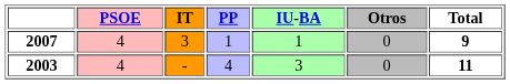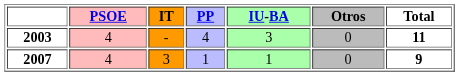 <table border="1" width="40%" align="center">
 <tr ---->
 <th></th>
 <th bgcolor="#ffbbbb"><a href='#'>PSOE</a></th>
 <th bgcolor="#ff9900">IT</th>
 <th bgcolor="#bbbbff"><a href='#'>PP</a></th>
 <th bgcolor="#AAffAA"><a href='#'>IU</a>-<a href='#'>BA</a></th>
 <th bgcolor="#bbbbbb">Otros</th>
 <th>Total</th>
 </tr>
 <tr ---->
+<td align="center"><strong>2003</strong></td>
+<td bgcolor="#ffbbbb" align="center">4</td>
+<td bgcolor="#ff9900" align="center">-</td>
+<td bgcolor="#bbbbff" align="center">4</td>
+<td bgcolor="#AAffAA" align="center">3</td>
+<td bgcolor="#bbbbbb" align="center">0</td>
+<td align="center"><strong>11</strong></td>
+</tr>
+<tr ---->
 <td align="center"><strong>2007</strong></td>
 <td bgcolor="#ffbbbb" align="center">4</td>
 <td bgcolor="#ff9900" align="center">3</td>
 <td bgcolor="#bbbbff" align="center">1</td>
 <td bgcolor="#AAffAA" align="center">1</td>
 <td bgcolor="#bbbbbb" align="center">0</td>
 <td align="center"><strong>9</strong></td>
 </tr>
-<tr ---->
-<td align="center"><strong>2003</strong></td>
-<td bgcolor="#ffbbbb" align="center">4</td>
-<td bgcolor="#ff9900" align="center">-</td>
-<td bgcolor="#bbbbff" align="center">4</td>
-<td bgcolor="#AAffAA" align="center">3</td>
-<td bgcolor="#bbbbbb" align="center">0</td>
-<td align="center"><strong>11</strong></td>
-</tr>
 </table>
